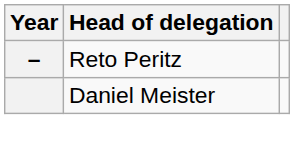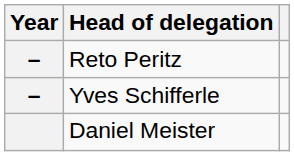 <table class="wikitable plainrowheaders">
 <tr>
 <th>Year</th>
 <th>Head of delegation</th>
 <th></th>
 </tr>
 <tr>
 <th scope="row">–</th>
 <td>Reto Peritz</td>
 <td></td>
 </tr>
 <tr>
+<th scope="row">–</th>
+<td>Yves Schifferle</td>
+<td></td>
+</tr>
+<tr>
 <th scope="row"></th>
 <td>Daniel Meister</td>
 <td></td>
 </tr>
 </table>
